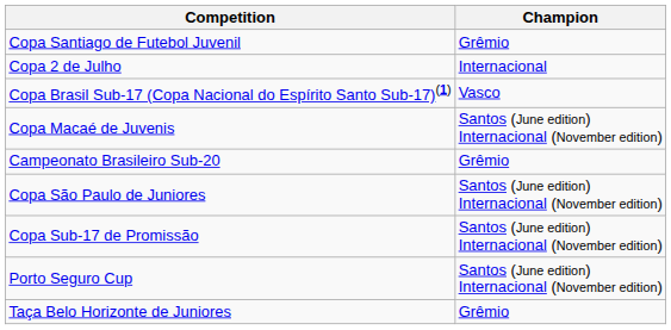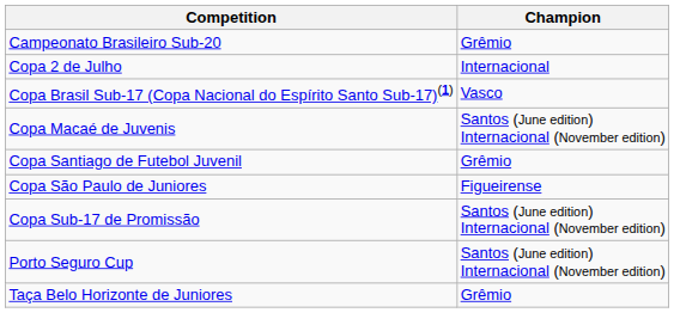 <table class="wikitable">
 <tr>
 <th>Competition</th>
 <th>Champion</th>
 </tr>
 <tr>
-<td><a href='#'>Copa Santiago de Futebol Juvenil</a></td>
+<td><a href='#'>Campeonato Brasileiro Sub-20</a></td>
 <td><a href='#'>Grêmio</a></td>
 </tr>
 <tr>
 <td><a href='#'>Copa 2 de Julho</a></td>
 <td><a href='#'>Internacional</a></td>
 </tr>
 <tr>
 <td><a href='#'>Copa Brasil Sub-17 (Copa Nacional do Espírito Santo Sub-17)</a><sup>(<strong><a href='#'>1</a></strong>)</sup></td>
 <td><a href='#'>Vasco</a></td>
 </tr>
 <tr>
 <td><a href='#'>Copa Macaé de Juvenis</a></td>
 <td><a href='#'>Santos</a> (<small>June edition</small>)<br><a href='#'>Internacional</a> (<small>November edition</small>)</td>
 </tr>
 <tr>
-<td><a href='#'>Campeonato Brasileiro Sub-20</a></td>
+<td><a href='#'>Copa Santiago de Futebol Juvenil</a></td>
 <td><a href='#'>Grêmio</a></td>
 </tr>
 <tr>
 <td><a href='#'>Copa São Paulo de Juniores</a></td>
-<td><a href='#'>Santos</a> (<small>June edition</small>)<br><a href='#'>Internacional</a> (<small>November edition</small>)</td>
+<td><a href='#'>Figueirense</a></td>
 </tr>
 <tr>
 <td><a href='#'>Copa Sub-17 de Promissão</a></td>
 <td><a href='#'>Santos</a> (<small>June edition</small>)<br><a href='#'>Internacional</a> (<small>November edition</small>)</td>
 </tr>
 <tr>
 <td><a href='#'>Porto Seguro Cup</a></td>
 <td><a href='#'>Santos</a> (<small>June edition</small>)<br><a href='#'>Internacional</a> (<small>November edition</small>)</td>
 </tr>
 <tr>
 <td><a href='#'>Taça Belo Horizonte de Juniores</a></td>
 <td><a href='#'>Grêmio</a></td>
 </tr>
 </table>
